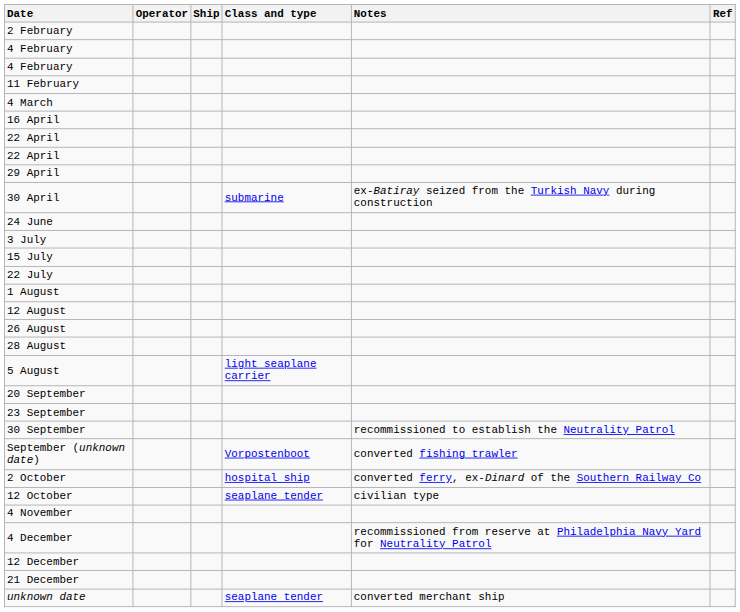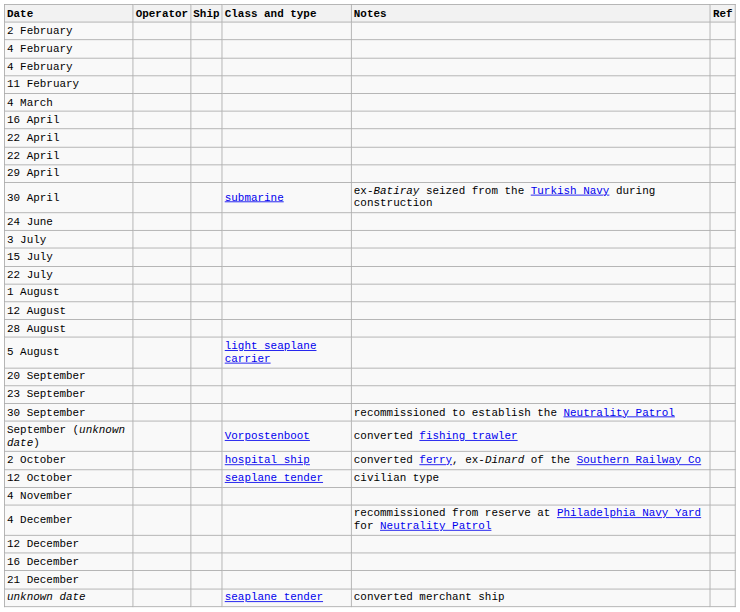 <table class="wikitable nowraplinks sortable">
 <tr>
 <th style="text-align: left;">Date</th>
 <th style="text-align: left;">Operator</th>
 <th style="text-align: left;">Ship</th>
 <th style="text-align: left;">Class and type</th>
 <th style="text-align: left;">Notes</th>
 <th style="text-align: left;">Ref</th>
 </tr>
 <tr>
 <td>2 February</td>
 <td></td>
 <td><strong></strong></td>
 <td></td>
 <td></td>
 <td></td>
 </tr>
 <tr>
 <td>4 February</td>
 <td></td>
 <td><strong></strong></td>
 <td></td>
 <td></td>
 <td></td>
 </tr>
 <tr>
 <td>4 February</td>
 <td></td>
 <td><strong></strong></td>
 <td></td>
 <td></td>
 <td></td>
 </tr>
 <tr>
 <td>11 February</td>
 <td></td>
 <td><strong></strong></td>
 <td></td>
 <td></td>
 <td></td>
 </tr>
 <tr>
 <td>4 March</td>
 <td></td>
 <td><strong></strong></td>
 <td></td>
 <td></td>
 <td></td>
 </tr>
 <tr>
 <td>16 April</td>
 <td></td>
 <td><strong></strong></td>
 <td></td>
 <td></td>
 <td></td>
 </tr>
 <tr>
 <td>22 April</td>
 <td></td>
 <td><strong></strong></td>
 <td></td>
 <td></td>
 <td></td>
 </tr>
 <tr>
 <td>22 April</td>
 <td></td>
 <td><strong></strong></td>
 <td></td>
 <td></td>
 <td></td>
 </tr>
 <tr>
 <td>29 April</td>
 <td></td>
 <td><strong></strong></td>
 <td></td>
 <td></td>
 <td></td>
 </tr>
 <tr>
 <td>30 April</td>
 <td></td>
 <td><strong></strong></td>
 <td><a href='#'>submarine</a></td>
 <td>ex-<em>Batiray</em> seized from the <a href='#'>Turkish Navy</a> during construction</td>
 <td></td>
 </tr>
 <tr>
 <td>24 June</td>
 <td></td>
 <td><strong></strong></td>
 <td></td>
 <td></td>
 <td></td>
 </tr>
 <tr>
 <td>3 July</td>
 <td></td>
 <td><strong></strong></td>
 <td></td>
 <td></td>
 <td></td>
 </tr>
 <tr>
 <td>15 July</td>
 <td></td>
 <td><strong></strong></td>
 <td></td>
 <td></td>
 <td></td>
 </tr>
 <tr>
 <td>22 July</td>
 <td></td>
 <td><strong></strong></td>
 <td></td>
 <td></td>
 <td></td>
 </tr>
 <tr>
 <td>1 August</td>
 <td></td>
 <td><strong></strong></td>
 <td></td>
 <td></td>
 <td></td>
 </tr>
 <tr>
 <td>12 August</td>
 <td></td>
 <td><strong></strong></td>
 <td></td>
 <td></td>
 <td></td>
 </tr>
 <tr>
-<td>26 August</td>
-<td></td>
-<td><strong></strong></td>
-<td></td>
-<td></td>
-<td></td>
-</tr>
-<tr>
 <td>28 August</td>
 <td></td>
 <td><strong></strong></td>
 <td></td>
 <td></td>
 <td></td>
 </tr>
 <tr>
 <td>5 August</td>
 <td></td>
 <td></td>
 <td><a href='#'>light seaplane carrier</a></td>
 <td></td>
 <td></td>
 </tr>
 <tr>
 <td>20 September</td>
 <td></td>
 <td><strong></strong></td>
 <td></td>
 <td></td>
 <td></td>
 </tr>
 <tr>
 <td>23 September</td>
 <td></td>
 <td><strong></strong></td>
 <td></td>
 <td></td>
 <td></td>
 </tr>
 <tr>
 <td>30 September</td>
 <td></td>
 <td><strong></strong></td>
 <td></td>
 <td>recommissioned to establish the <a href='#'>Neutrality Patrol</a></td>
 <td></td>
 </tr>
 <tr>
 <td>September (<em>unknown date</em>)</td>
 <td></td>
 <td><strong></strong></td>
 <td><a href='#'>Vorpostenboot</a></td>
 <td>converted <a href='#'>fishing trawler</a></td>
 <td></td>
 </tr>
 <tr>
 <td>2 October</td>
 <td></td>
 <td><strong></strong></td>
 <td><a href='#'>hospital ship</a></td>
 <td>converted <a href='#'>ferry</a>, ex-<em>Dinard</em> of the <a href='#'>Southern Railway Co</a></td>
 <td></td>
 </tr>
 <tr>
 <td>12 October</td>
 <td></td>
 <td><strong></strong></td>
 <td><a href='#'>seaplane tender</a></td>
 <td>civilian type</td>
 <td></td>
 </tr>
 <tr>
 <td>4 November</td>
 <td></td>
 <td><strong></strong></td>
 <td></td>
 <td></td>
 <td></td>
 </tr>
 <tr>
 <td>4 December</td>
 <td></td>
 <td><strong></strong></td>
 <td></td>
 <td>recommissioned from reserve at <a href='#'>Philadelphia Navy Yard</a> for <a href='#'>Neutrality Patrol</a></td>
 <td></td>
 </tr>
 <tr>
 <td>12 December</td>
 <td></td>
 <td><strong></strong></td>
 <td></td>
 <td></td>
 <td></td>
 </tr>
 <tr>
+<td>16 December</td>
+<td></td>
+<td><strong></strong></td>
+<td></td>
+<td></td>
+<td></td>
+</tr>
+<tr>
 <td>21 December</td>
 <td></td>
 <td><strong></strong></td>
 <td></td>
 <td></td>
 <td></td>
 </tr>
 <tr>
 <td><em>unknown date</em></td>
 <td></td>
 <td><strong></strong></td>
 <td><a href='#'>seaplane tender</a></td>
 <td>converted merchant ship</td>
 <td></td>
 </tr>
 </table>
